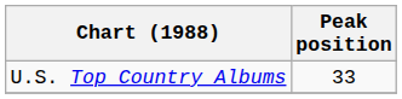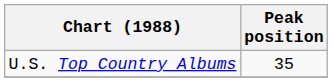 <table class="wikitable">
 <tr>
 <th>Chart (1988)</th>
 <th>Peak<br>position<br></th>
 </tr>
 <tr>
 <td>U.S. <em><a href='#'>Top Country Albums</a></em></td>
-<td align="center">33</td>
+<td align="center">35</td>
 </tr>
 <tr>
 </tr>
 </table>
